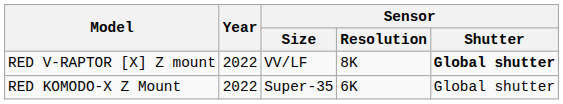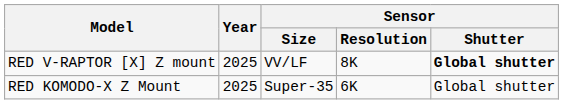 <table class="wikitable">
 <tr>
 <th rowspan="2">Model</th>
 <th rowspan="2">Year</th>
 <th colspan="3">Sensor</th>
 </tr>
 <tr>
 <th>Size</th>
 <th>Resolution</th>
 <th>Shutter</th>
 </tr>
 <tr>
 <td>RED V-RAPTOR [X] Z mount</td>
-<td>2022</td>
+<td>2025</td>
 <td>VV/LF</td>
 <td>8K</td>
 <td><strong>Global shutter</strong></td>
 </tr>
 <tr>
 <td>RED KOMODO-X Z Mount</td>
-<td>2022</td>
+<td>2025</td>
 <td>Super-35</td>
 <td>6K</td>
 <td>Global shutter</td>
 </tr>
 </table>
